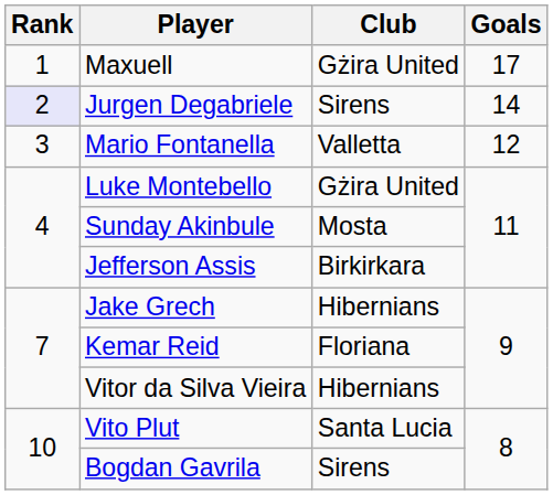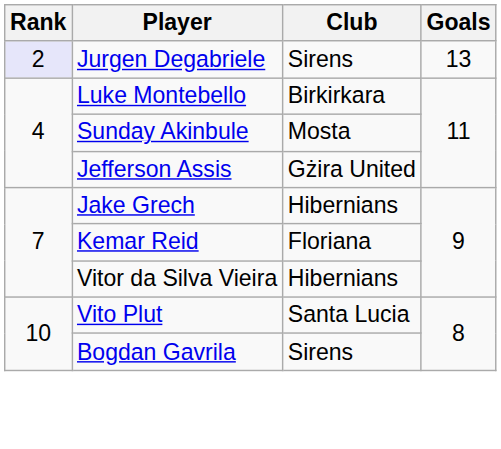 <table class="wikitable">
 <tr>
 <th>Rank</th>
 <th>Player</th>
 <th>Club</th>
 <th>Goals</th>
 </tr>
 <tr>
-<td align="center">1</td>
-<td> Maxuell</td>
-<td>Gżira United</td>
-<td align="center">17</td>
-</tr>
-<tr>
 <td align="center" style="background: lavender;">2</td>
 <td> <a href='#'>Jurgen Degabriele</a></td>
 <td>Sirens</td>
-<td align="center">14</td>
-</tr>
-<tr>
-<td align="center">3</td>
-<td> <a href='#'>Mario Fontanella</a></td>
-<td>Valletta</td>
-<td align="center">12</td>
+<td align="center">13</td>
 </tr>
 <tr>
 <td align="center" rowspan="3">4</td>
 <td> <a href='#'>Luke Montebello</a></td>
-<td>Gżira United</td>
+<td>Birkirkara</td>
 <td align="center" rowspan="3">11</td>
 </tr>
 <tr>
 <td> <a href='#'>Sunday Akinbule</a></td>
 <td>Mosta</td>
 </tr>
 <tr>
 <td> <a href='#'>Jefferson Assis</a></td>
-<td>Birkirkara</td>
+<td>Gżira United</td>
 </tr>
 <tr>
 <td align="center" rowspan="3">7</td>
 <td> <a href='#'>Jake Grech</a></td>
 <td>Hibernians</td>
 <td align="center" rowspan="3">9</td>
 </tr>
 <tr>
 <td> <a href='#'>Kemar Reid</a></td>
 <td>Floriana</td>
 </tr>
 <tr>
 <td> Vitor da Silva Vieira</td>
 <td>Hibernians</td>
 </tr>
 <tr>
 <td align="center" rowspan="2">10</td>
 <td> <a href='#'>Vito Plut</a></td>
 <td>Santa Lucia</td>
 <td align="center" rowspan="2">8</td>
 </tr>
 <tr>
 <td> <a href='#'>Bogdan Gavrila</a></td>
 <td>Sirens</td>
 </tr>
 </table>
